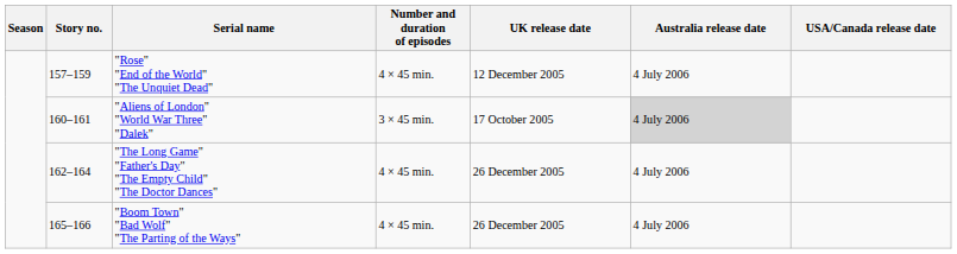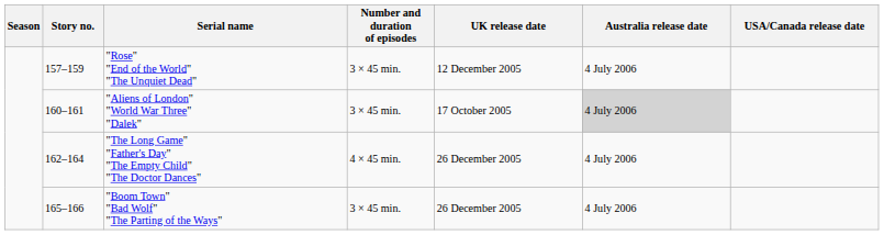 <table class="wikitable sortable" style="width:100%;">
 <tr>
 <th style="width:4%;">Season</th>
 <th style="width:7%;">Story no.</th>
 <th style="width:28%;">Serial name</th>
 <th style="width:10%;">Number and duration<br>of episodes</th>
 <th style="width:17%;">UK release date</th>
 <th style="width:17%;">Australia  release date</th>
 <th style="width:17%;">USA/Canada release date</th>
 </tr>
 <tr>
 <td rowspan="4"></td>
 <td>157–159</td>
 <td>"<a href='#'>Rose</a>" <br> "<a href='#'>End of the World</a>" <br> "<a href='#'>The Unquiet Dead</a>"</td>
-<td>4 × 45 min.</td>
+<td>3 × 45 min.</td>
 <td data-sort-value="2005-12">12 December 2005</td>
 <td data-sort-value="2006-07">4 July 2006</td>
 <td></td>
 </tr>
 <tr>
 <td>160–161</td>
 <td>"<a href='#'>Aliens of London</a>" <br> "<a href='#'>World War Three</a>" <br> "<a href='#'>Dalek</a>"</td>
 <td>3 × 45 min.</td>
 <td data-sort-value="2005-10">17 October 2005</td>
 <td data-sort-value="2006-07" style="background: lightgrey;">4 July 2006</td>
 <td></td>
 </tr>
 <tr>
 <td>162–164</td>
 <td>"<a href='#'>The Long Game</a>" <br> "<a href='#'>Father's Day</a>" <br> "<a href='#'>The Empty Child</a>" <br> "<a href='#'>The Doctor Dances</a>"</td>
 <td>4 × 45 min.</td>
 <td data-sort-value="2005-12">26 December 2005</td>
 <td data-sort-value="2006-07">4 July 2006</td>
 <td></td>
 </tr>
 <tr>
 <td>165–166</td>
 <td>"<a href='#'>Boom Town</a>" <br> "<a href='#'>Bad Wolf</a>" <br> "<a href='#'>The Parting of the Ways</a>"</td>
-<td>4 × 45 min.</td>
+<td>3 × 45 min.</td>
 <td data-sort-value="2005-12">26 December 2005</td>
 <td data-sort-value="2006-07">4 July 2006</td>
 <td></td>
 </tr>
 </table>
